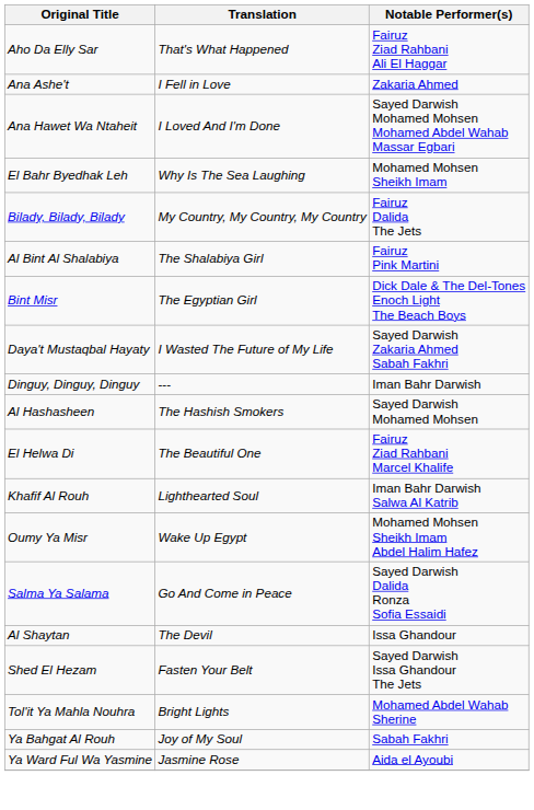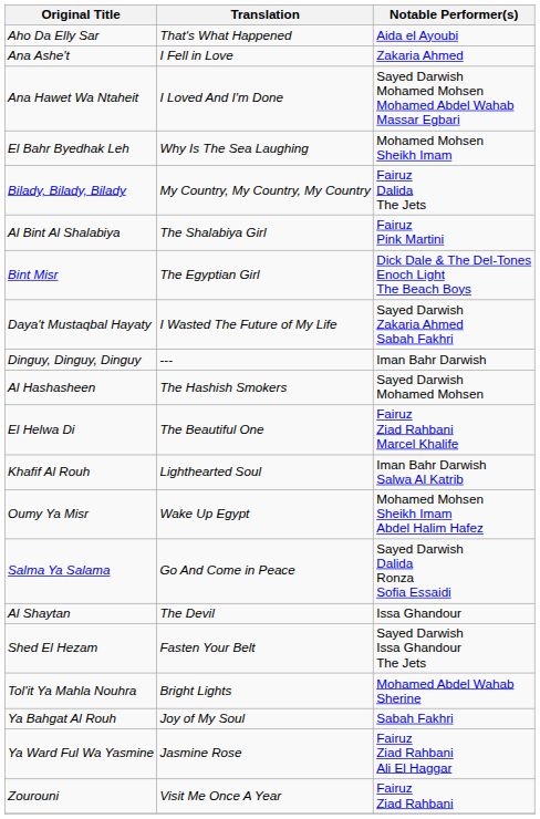 <table class="wikitable sortable" border="2">
 <tr>
 <th scope="col">Original Title</th>
 <th scope="col">Translation</th>
 <th scope="col">Notable Performer(s)</th>
 </tr>
 <tr>
 <td><em>Aho Da Elly Sar</em></td>
 <td><em>That's What Happened</em></td>
-<td><a href='#'>Fairuz</a><br><a href='#'>Ziad Rahbani</a><br><a href='#'>Ali El Haggar</a></td>
+<td><a href='#'>Aida el Ayoubi</a></td>
 </tr>
 <tr>
 <td><em>Ana Ashe't</em></td>
 <td><em>I Fell in Love</em></td>
 <td><a href='#'>Zakaria Ahmed</a></td>
 </tr>
 <tr>
 <td><em>Ana Hawet Wa Ntaheit</em></td>
 <td><em>I Loved And I'm Done</em></td>
 <td>Sayed Darwish<br>Mohamed Mohsen<br><a href='#'>Mohamed Abdel Wahab</a><br><a href='#'>Massar Egbari</a></td>
 </tr>
 <tr>
 <td><em>El Bahr Byedhak Leh</em></td>
 <td><em>Why Is The Sea Laughing</em></td>
 <td>Mohamed Mohsen<br><a href='#'>Sheikh Imam</a></td>
 </tr>
 <tr>
 <td><em><a href='#'>Bilady, Bilady, Bilady</a></em></td>
 <td><em>My Country, My Country, My Country</em></td>
 <td><a href='#'>Fairuz</a><br><a href='#'>Dalida</a><br>The Jets</td>
 </tr>
 <tr>
 <td><em>Al Bint Al Shalabiya</em></td>
 <td><em>The Shalabiya Girl</em></td>
 <td><a href='#'>Fairuz</a><br><a href='#'>Pink Martini</a></td>
 </tr>
 <tr>
 <td><em><a href='#'>Bint Misr</a></em></td>
 <td><em>The Egyptian Girl</em></td>
 <td><a href='#'>Dick Dale & The Del-Tones</a><br><a href='#'>Enoch Light</a><br><a href='#'>The Beach Boys</a></td>
 </tr>
 <tr>
 <td><em>Daya't Mustaqbal Hayaty</em></td>
 <td><em>I Wasted The Future of My Life</em></td>
 <td>Sayed Darwish<br><a href='#'>Zakaria Ahmed</a><br><a href='#'>Sabah Fakhri</a></td>
 </tr>
 <tr>
 <td><em>Dinguy, Dinguy, Dinguy</em></td>
 <td>---</td>
 <td>Iman Bahr Darwish</td>
 </tr>
 <tr>
 <td><em>Al Hashasheen</em></td>
 <td><em>The Hashish Smokers</em></td>
 <td>Sayed Darwish<br>Mohamed Mohsen</td>
 </tr>
 <tr>
 <td><em>El Helwa Di</em></td>
 <td><em>The Beautiful One</em></td>
 <td><a href='#'>Fairuz</a><br><a href='#'>Ziad Rahbani</a><br><a href='#'>Marcel Khalife</a></td>
 </tr>
 <tr>
 <td><em>Khafif Al Rouh</em></td>
 <td><em>Lighthearted Soul</em></td>
 <td>Iman Bahr Darwish<br><a href='#'>Salwa Al Katrib</a></td>
 </tr>
 <tr>
 <td><em>Oumy Ya Misr</em></td>
 <td><em>Wake Up Egypt</em></td>
 <td>Mohamed Mohsen<br><a href='#'>Sheikh Imam</a><br><a href='#'>Abdel Halim Hafez</a></td>
 </tr>
 <tr>
 <td><em><a href='#'>Salma Ya Salama</a></em></td>
 <td><em>Go And Come in Peace</em></td>
 <td>Sayed Darwish<br><a href='#'>Dalida</a><br>Ronza<br><a href='#'>Sofia Essaidi</a></td>
 </tr>
 <tr>
 <td><em>Al Shaytan</em></td>
 <td><em>The Devil</em></td>
 <td>Issa Ghandour</td>
 </tr>
 <tr>
 <td><em>Shed El Hezam</em></td>
 <td><em>Fasten Your Belt</em></td>
 <td>Sayed Darwish<br>Issa Ghandour<br>The Jets</td>
 </tr>
 <tr>
 <td><em>Tol'it Ya Mahla Nouhra</em></td>
 <td><em>Bright Lights</em></td>
 <td><a href='#'>Mohamed Abdel Wahab</a><br><a href='#'>Sherine</a></td>
 </tr>
 <tr>
 <td><em>Ya Bahgat Al Rouh</em></td>
 <td><em>Joy of My Soul</em></td>
 <td><a href='#'>Sabah Fakhri</a></td>
 </tr>
 <tr>
 <td><em>Ya Ward Ful Wa Yasmine</em></td>
 <td><em>Jasmine Rose</em></td>
-<td><a href='#'>Aida el Ayoubi</a></td>
+<td><a href='#'>Fairuz</a><br><a href='#'>Ziad Rahbani</a><br><a href='#'>Ali El Haggar</a></td>
+</tr>
+<tr>
+<td><em>Zourouni</em></td>
+<td><em>Visit Me Once A Year</em></td>
+<td><a href='#'>Fairuz</a><br><a href='#'>Ziad Rahbani</a></td>
 </tr>
 <tr>
 </tr>
 </table>
